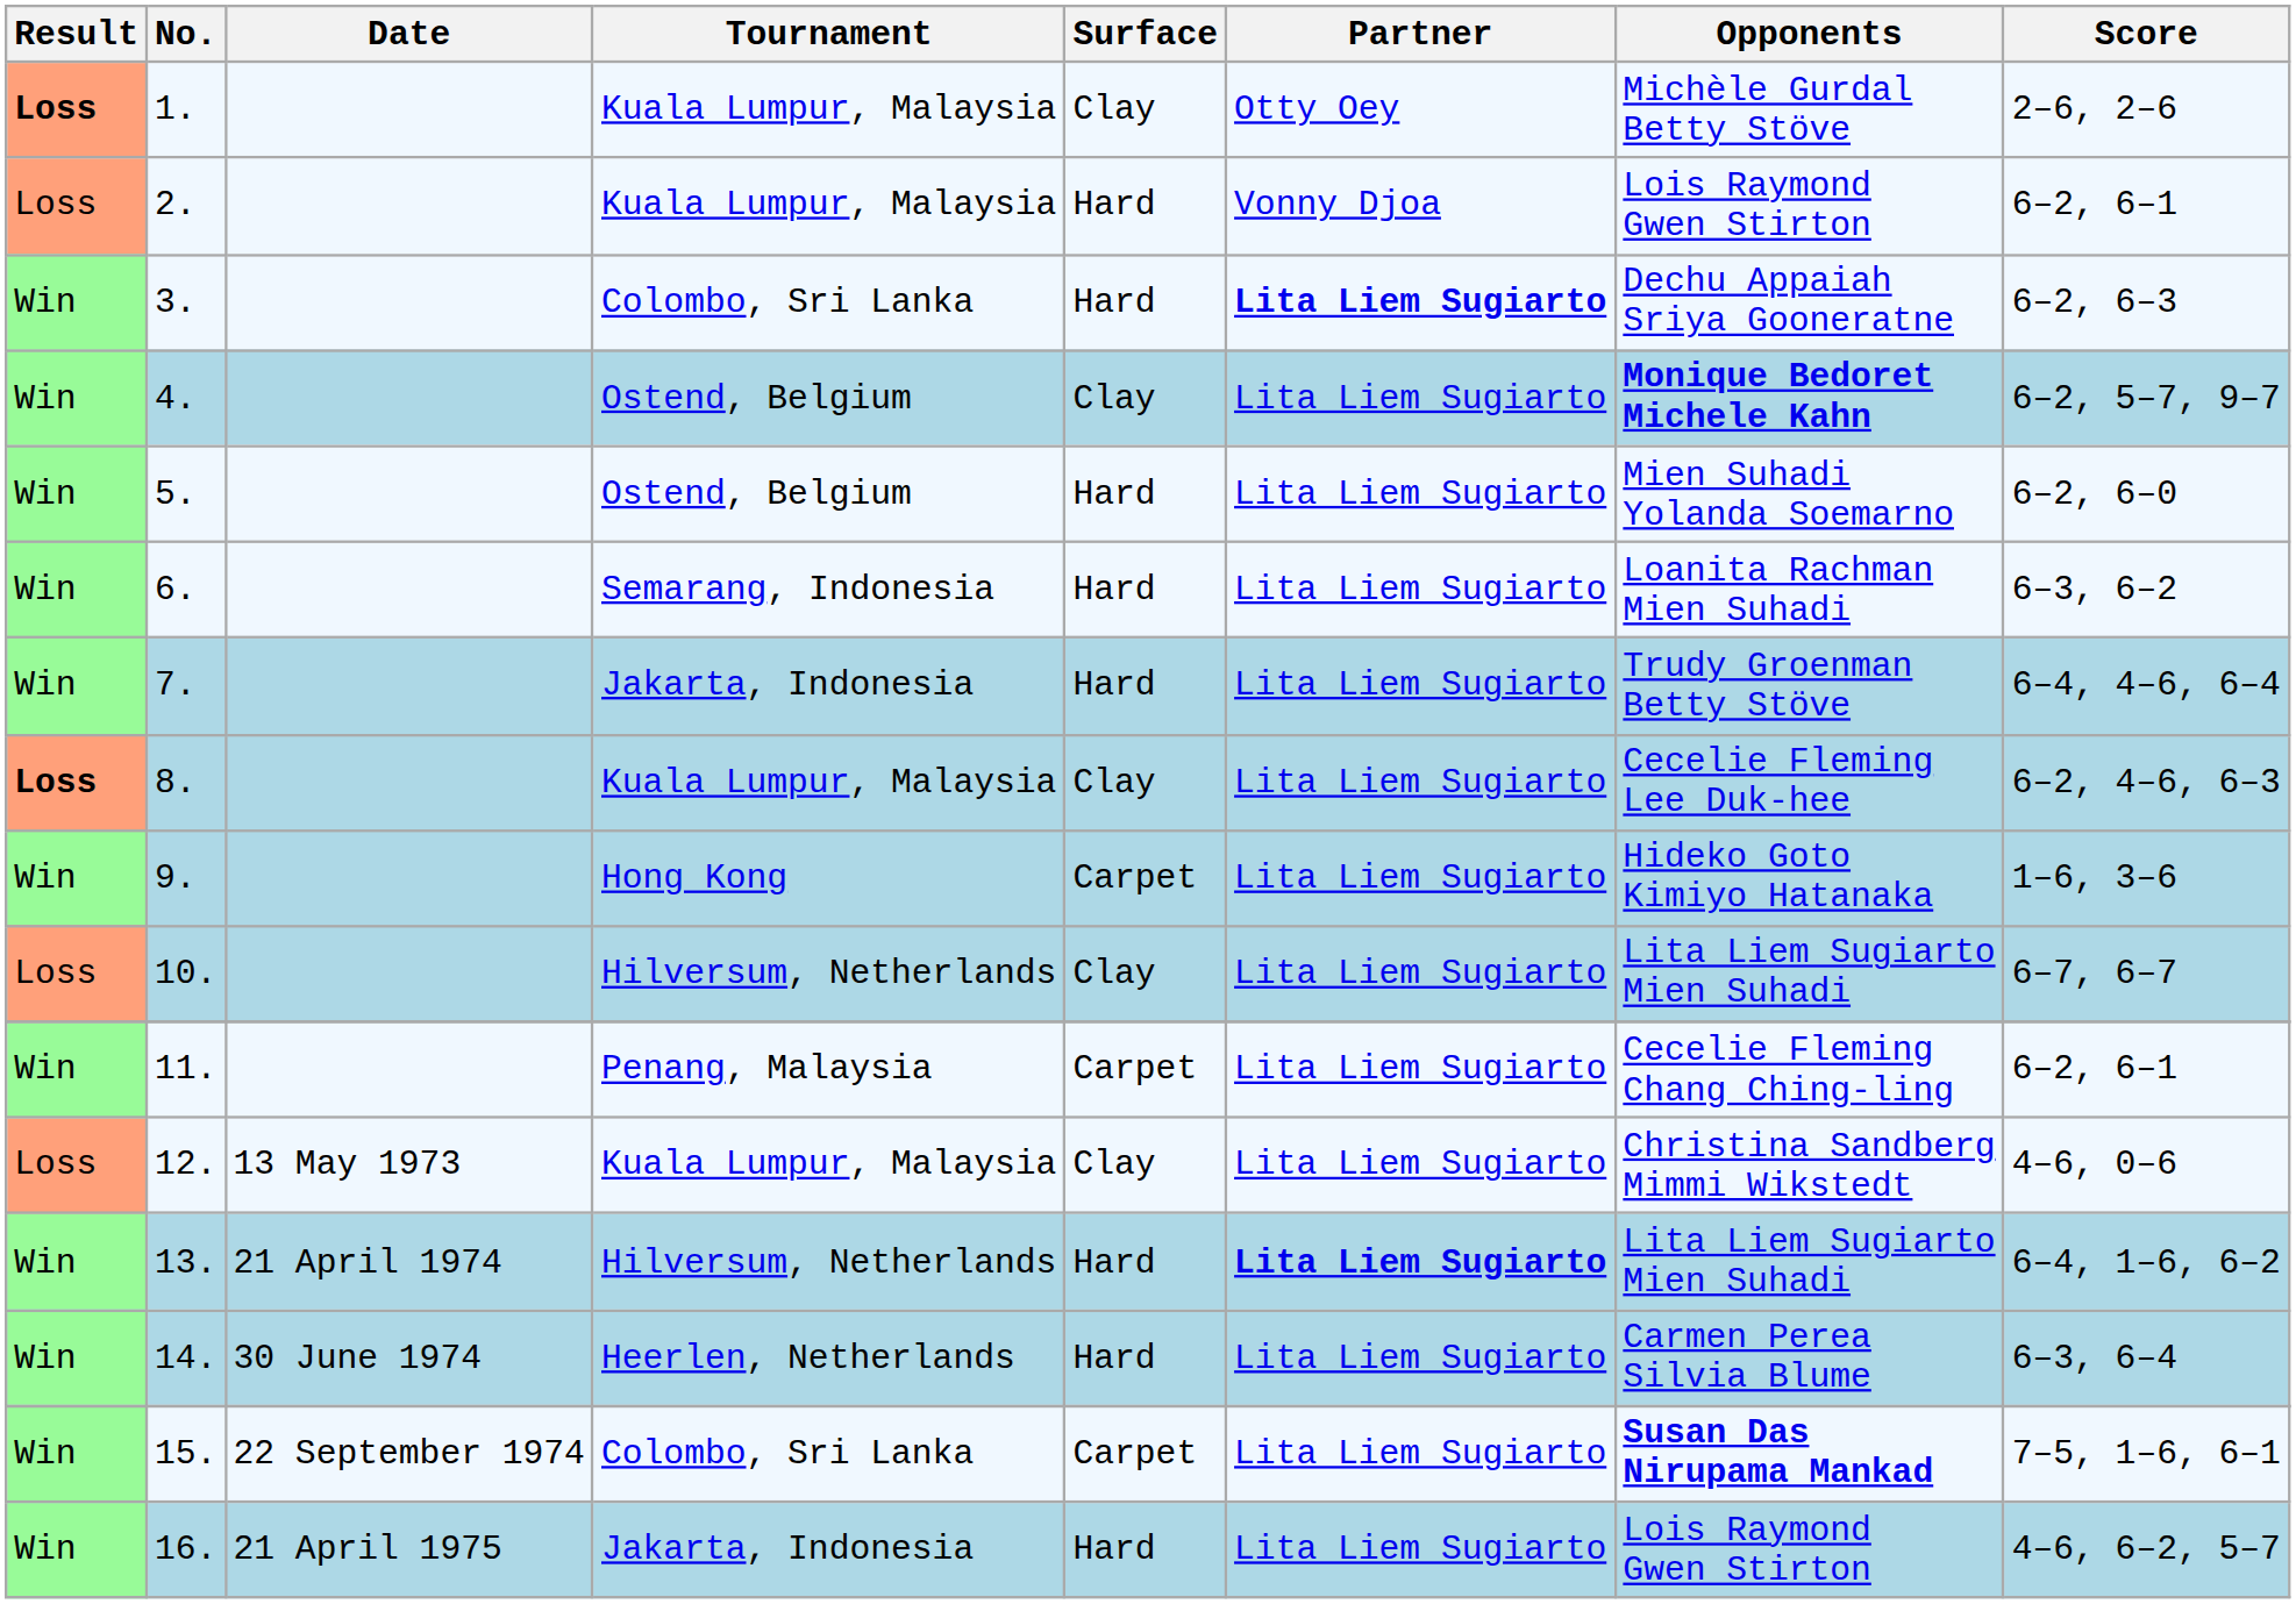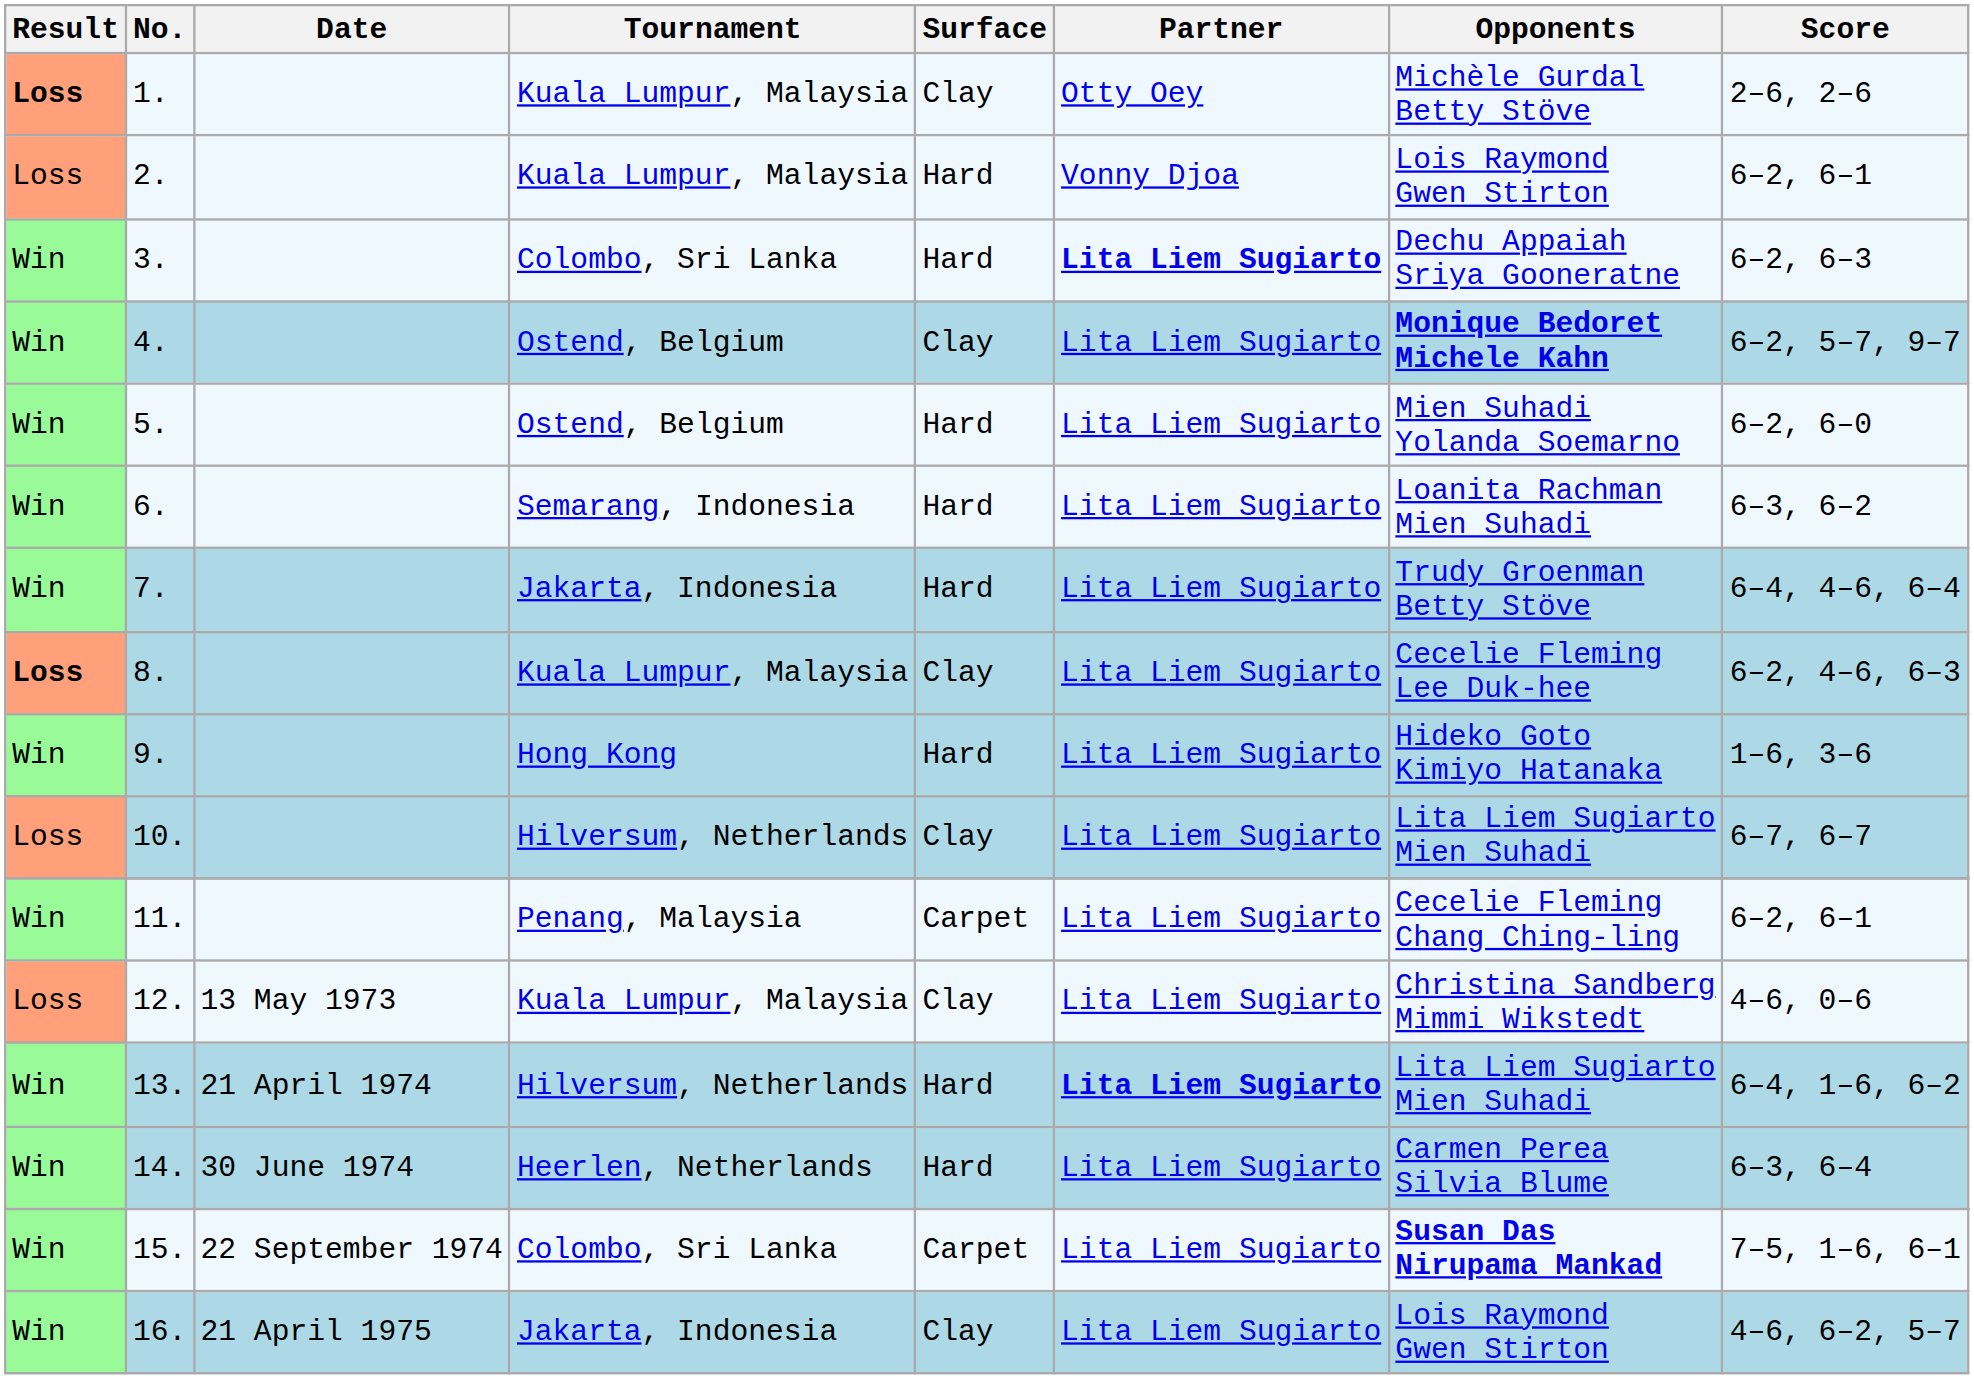 <table class="wikitable">
 <tr>
 <th>Result</th>
 <th>No.</th>
 <th>Date</th>
 <th>Tournament</th>
 <th>Surface</th>
 <th>Partner</th>
 <th>Opponents</th>
 <th>Score</th>
 </tr>
 <tr style="background:#f0f8ff;">
 <td style="background:#ffa07a;"><strong>Loss</strong></td>
 <td>1.</td>
 <td></td>
 <td><a href='#'>Kuala Lumpur</a>, Malaysia</td>
 <td>Clay</td>
 <td> <a href='#'>Otty Oey</a></td>
 <td> <a href='#'>Michèle Gurdal</a> <br>  <a href='#'>Betty Stöve</a></td>
 <td>2–6, 2–6</td>
 </tr>
 <tr style="background:#f0f8ff;">
 <td style="background:#ffa07a;">Loss</td>
 <td>2.</td>
 <td></td>
 <td><a href='#'>Kuala Lumpur</a>, Malaysia</td>
 <td>Hard</td>
 <td> <a href='#'>Vonny Djoa</a></td>
 <td> <a href='#'>Lois Raymond</a> <br>  <a href='#'>Gwen Stirton</a></td>
 <td>6–2, 6–1</td>
 </tr>
 <tr style="background:#f0f8ff;">
 <td style="background:#98fb98;">Win</td>
 <td>3.</td>
 <td></td>
 <td><a href='#'>Colombo</a>, Sri Lanka</td>
 <td>Hard</td>
 <td><strong> <a href='#'>Lita Liem Sugiarto</a></strong></td>
 <td> <a href='#'>Dechu Appaiah</a> <br>  <a href='#'>Sriya Gooneratne</a></td>
 <td>6–2, 6–3</td>
 </tr>
 <tr style="background:lightblue;">
 <td style="background:#98fb98;">Win</td>
 <td>4.</td>
 <td></td>
 <td><a href='#'>Ostend</a>, Belgium</td>
 <td>Clay</td>
 <td> <a href='#'>Lita Liem Sugiarto</a></td>
 <td><strong> <a href='#'>Monique Bedoret</a> <br>  <a href='#'>Michele Kahn</a></strong></td>
 <td>6–2, 5–7, 9–7</td>
 </tr>
 <tr style="background:#f0f8ff;">
 <td style="background:#98fb98;">Win</td>
 <td>5.</td>
 <td></td>
 <td><a href='#'>Ostend</a>, Belgium</td>
 <td>Hard</td>
 <td> <a href='#'>Lita Liem Sugiarto</a></td>
 <td> <a href='#'>Mien Suhadi</a> <br>  <a href='#'>Yolanda Soemarno</a></td>
 <td>6–2, 6–0</td>
 </tr>
 <tr style="background:#f0f8ff;">
 <td style="background:#98fb98;">Win</td>
 <td>6.</td>
 <td></td>
 <td><a href='#'>Semarang</a>, Indonesia</td>
 <td>Hard</td>
 <td> <a href='#'>Lita Liem Sugiarto</a></td>
 <td> <a href='#'>Loanita Rachman</a> <br>  <a href='#'>Mien Suhadi</a></td>
 <td>6–3, 6–2</td>
 </tr>
 <tr style="background:lightblue;">
 <td style="background:#98fb98;">Win</td>
 <td>7.</td>
 <td></td>
 <td><a href='#'>Jakarta</a>, Indonesia</td>
 <td>Hard</td>
 <td> <a href='#'>Lita Liem Sugiarto</a></td>
 <td> <a href='#'>Trudy Groenman</a> <br>  <a href='#'>Betty Stöve</a></td>
 <td>6–4, 4–6, 6–4</td>
 </tr>
 <tr style="background:lightblue;">
 <td style="background:#ffa07a;"><strong>Loss</strong></td>
 <td>8.</td>
 <td></td>
 <td><a href='#'>Kuala Lumpur</a>, Malaysia</td>
 <td>Clay</td>
 <td> <a href='#'>Lita Liem Sugiarto</a></td>
 <td> <a href='#'>Cecelie Fleming</a> <br>  <a href='#'>Lee Duk-hee</a></td>
 <td>6–2, 4–6, 6–3</td>
 </tr>
 <tr style="background:lightblue;">
 <td style="background:#98fb98;">Win</td>
 <td>9.</td>
 <td></td>
 <td><a href='#'>Hong Kong</a></td>
-<td>Carpet</td>
+<td>Hard</td>
 <td> <a href='#'>Lita Liem Sugiarto</a></td>
 <td> <a href='#'>Hideko Goto</a> <br>   <a href='#'>Kimiyo Hatanaka</a></td>
 <td>1–6, 3–6</td>
 </tr>
 <tr style="background:lightblue;">
 <td style="background:#ffa07a;">Loss</td>
 <td>10.</td>
 <td></td>
 <td><a href='#'>Hilversum</a>, Netherlands</td>
 <td>Clay</td>
 <td> <a href='#'>Lita Liem Sugiarto</a></td>
 <td> <a href='#'>Lita Liem Sugiarto</a> <br>  <a href='#'>Mien Suhadi</a></td>
 <td>6–7, 6–7</td>
 </tr>
 <tr>
 </tr>
 <tr style="background:#f0f8ff;">
 <td style="background:#98fb98;">Win</td>
 <td>11.</td>
 <td></td>
 <td><a href='#'>Penang</a>, Malaysia</td>
 <td>Carpet</td>
 <td> <a href='#'>Lita Liem Sugiarto</a></td>
 <td> <a href='#'>Cecelie Fleming</a> <br>   <a href='#'>Chang Ching-ling</a></td>
 <td>6–2, 6–1</td>
 </tr>
 <tr style="background:#f0f8ff;">
 <td style="background:#ffa07a;">Loss</td>
 <td>12.</td>
 <td>13 May 1973</td>
 <td><a href='#'>Kuala Lumpur</a>, Malaysia</td>
 <td>Clay</td>
 <td> <a href='#'>Lita Liem Sugiarto</a></td>
 <td> <a href='#'>Christina Sandberg</a> <br>  <a href='#'>Mimmi Wikstedt</a></td>
 <td>4–6, 0–6</td>
 </tr>
 <tr style="background:lightblue;">
 <td style="background:#98fb98;">Win</td>
 <td>13.</td>
 <td>21 April 1974</td>
 <td><a href='#'>Hilversum</a>, Netherlands</td>
 <td>Hard</td>
 <td><strong> <a href='#'>Lita Liem Sugiarto</a></strong></td>
 <td> <a href='#'>Lita Liem Sugiarto</a> <br>  <a href='#'>Mien Suhadi</a></td>
 <td>6–4, 1–6, 6–2</td>
 </tr>
 <tr style="background:lightblue;">
 <td style="background:#98fb98;">Win</td>
 <td>14.</td>
 <td>30 June 1974</td>
 <td><a href='#'>Heerlen</a>, Netherlands</td>
 <td>Hard</td>
 <td> <a href='#'>Lita Liem Sugiarto</a></td>
 <td> <a href='#'>Carmen Perea</a> <br>  <a href='#'>Silvia Blume</a></td>
 <td>6–3, 6–4</td>
 </tr>
 <tr>
 </tr>
 <tr style="background:#f0f8ff;">
 <td style="background:#98fb98;">Win</td>
 <td>15.</td>
 <td>22 September 1974</td>
 <td><a href='#'>Colombo</a>, Sri Lanka</td>
 <td>Carpet</td>
 <td> <a href='#'>Lita Liem Sugiarto</a></td>
 <td><strong> <a href='#'>Susan Das</a> <br>  <a href='#'>Nirupama Mankad</a></strong></td>
 <td>7–5, 1–6, 6–1</td>
 </tr>
 <tr style="background:lightblue;">
 <td style="background:#98fb98;">Win</td>
 <td>16.</td>
 <td>21 April 1975</td>
 <td><a href='#'>Jakarta</a>, Indonesia</td>
-<td>Hard</td>
+<td>Clay</td>
 <td> <a href='#'>Lita Liem Sugiarto</a></td>
 <td> <a href='#'>Lois Raymond</a> <br>  <a href='#'>Gwen Stirton</a></td>
 <td>4–6, 6–2, 5–7</td>
 </tr>
 </table>
